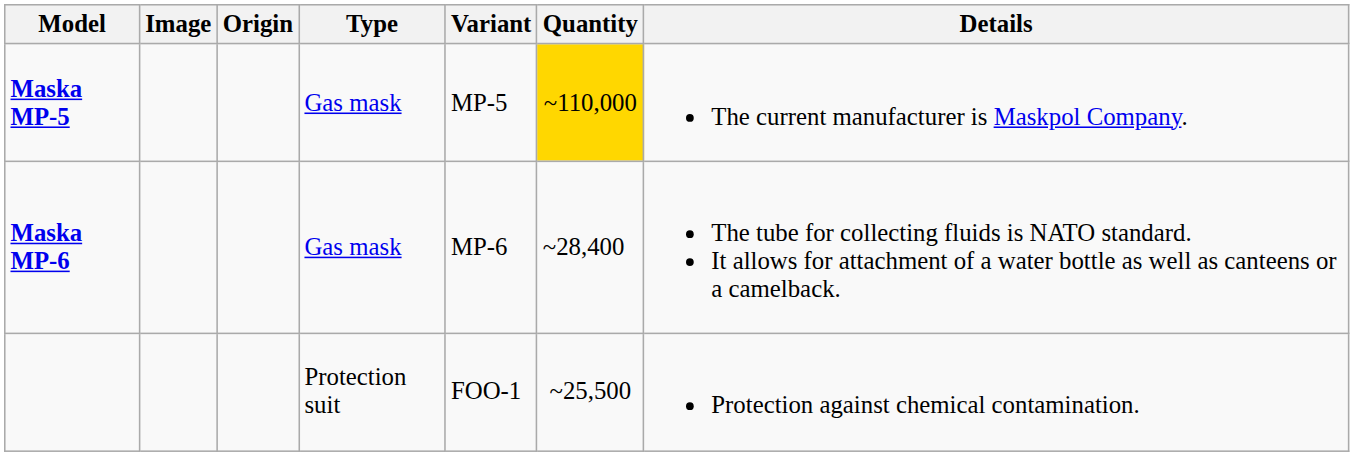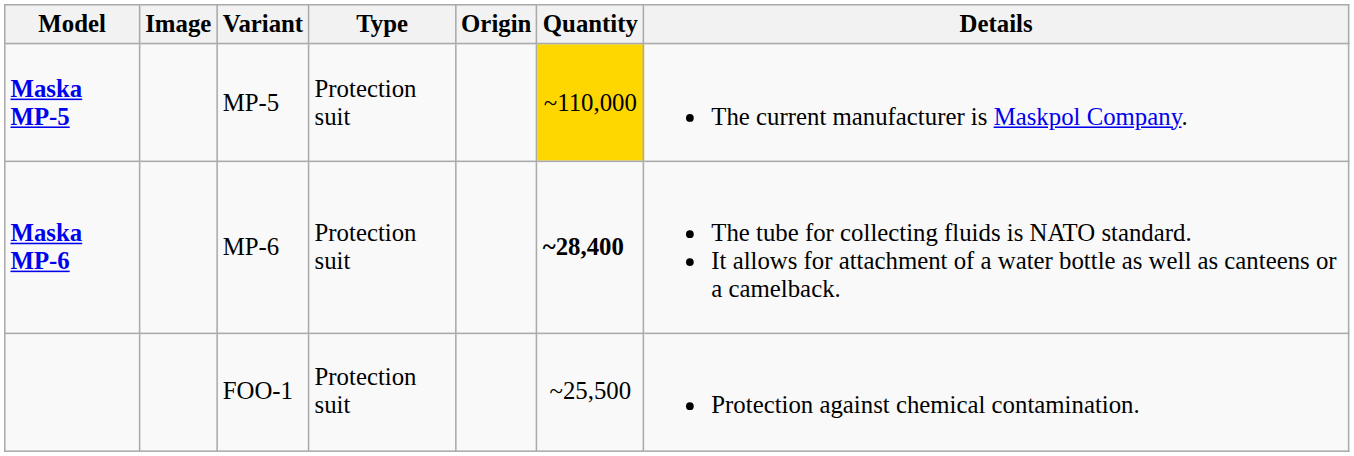 <table class="wikitable">
 <tr>
 <th>Model</th>
 <th>Image</th>
+<th>Variant</th>
+<th>Type</th>
 <th>Origin</th>
-<th>Type</th>
-<th>Variant</th>
 <th>Quantity</th>
 <th>Details</th>
 </tr>
 <tr>
 <td><strong><a href='#'>Maska MP-5</a></strong></td>
 <td></td>
+<td>MP-5</td>
+<td>Protection suit</td>
 <td><small></small></td>
-<td><a href='#'>Gas mask</a></td>
-<td>MP-5</td>
 <td style="background: gold; text-align: center;">~110,000 </td>
 <td><br><ul><li>The current manufacturer is <a href='#'>Maskpol Company</a>.</li></ul></td>
 </tr>
 <tr>
 <td><strong><a href='#'>Maska MP-6</a></strong></td>
 <td></td>
+<td>MP-6</td>
+<td>Protection suit</td>
 <td><small></small></td>
-<td><a href='#'>Gas mask</a></td>
-<td>MP-6</td>
-<td>~28,400 </td>
+<td><strong>~28,400 </strong></td>
 <td><br><ul><li>The tube for collecting fluids is NATO standard.</li><li>It allows for attachment of a water bottle as well as canteens or a camelback.</li></ul></td>
 </tr>
 <tr>
 <td><strong></strong></td>
 <td></td>
+<td>FOO-1</td>
+<td>Protection suit</td>
 <td><small></small></td>
-<td>Protection suit</td>
-<td>FOO-1</td>
 <td style="text-align: center;">~25,500 </td>
 <td><br><ul><li>Protection against chemical contamination.</li></ul></td>
 </tr>
 </table>
